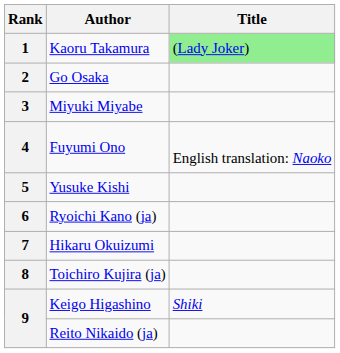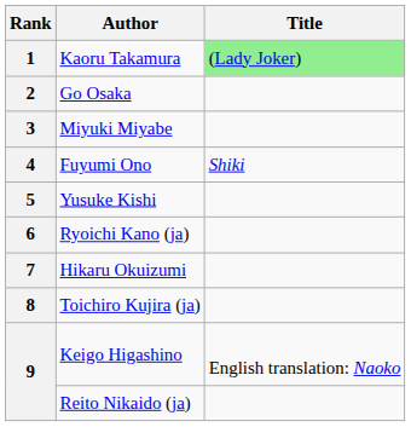 <table class="wikitable sortable" style="font-size:1.00em; line-height:1.5em;">
 <tr>
 <th>Rank</th>
 <th>Author</th>
 <th>Title</th>
 </tr>
 <tr>
 <th>1</th>
 <td><a href='#'>Kaoru Takamura</a></td>
 <td style="background: lightgreen;"> (<a href='#'>Lady Joker</a>)</td>
 </tr>
 <tr>
 <th>2</th>
 <td><a href='#'>Go Osaka</a></td>
 <td></td>
 </tr>
 <tr>
 <th>3</th>
 <td><a href='#'>Miyuki Miyabe</a></td>
 <td></td>
 </tr>
 <tr>
 <th>4</th>
 <td><a href='#'>Fuyumi Ono</a></td>
-<td><br>English translation: <em><a href='#'>Naoko</a></em></td>
+<td><em><a href='#'>Shiki</a></em></td>
 </tr>
 <tr>
 <th>5</th>
 <td><a href='#'>Yusuke Kishi</a></td>
 <td></td>
 </tr>
 <tr>
 <th>6</th>
 <td><a href='#'>Ryoichi Kano</a> (<a href='#'>ja</a>)</td>
 <td></td>
 </tr>
 <tr>
 <th>7</th>
 <td><a href='#'>Hikaru Okuizumi</a></td>
 <td></td>
 </tr>
 <tr>
 <th>8</th>
 <td><a href='#'>Toichiro Kujira</a> (<a href='#'>ja</a>)</td>
 <td></td>
 </tr>
 <tr>
 <th rowspan="2">9</th>
 <td><a href='#'>Keigo Higashino</a></td>
-<td><em><a href='#'>Shiki</a></em></td>
+<td><br>English translation: <em><a href='#'>Naoko</a></em></td>
 </tr>
 <tr>
 <td><a href='#'>Reito Nikaido</a> (<a href='#'>ja</a>)</td>
 <td></td>
 </tr>
 </table>
